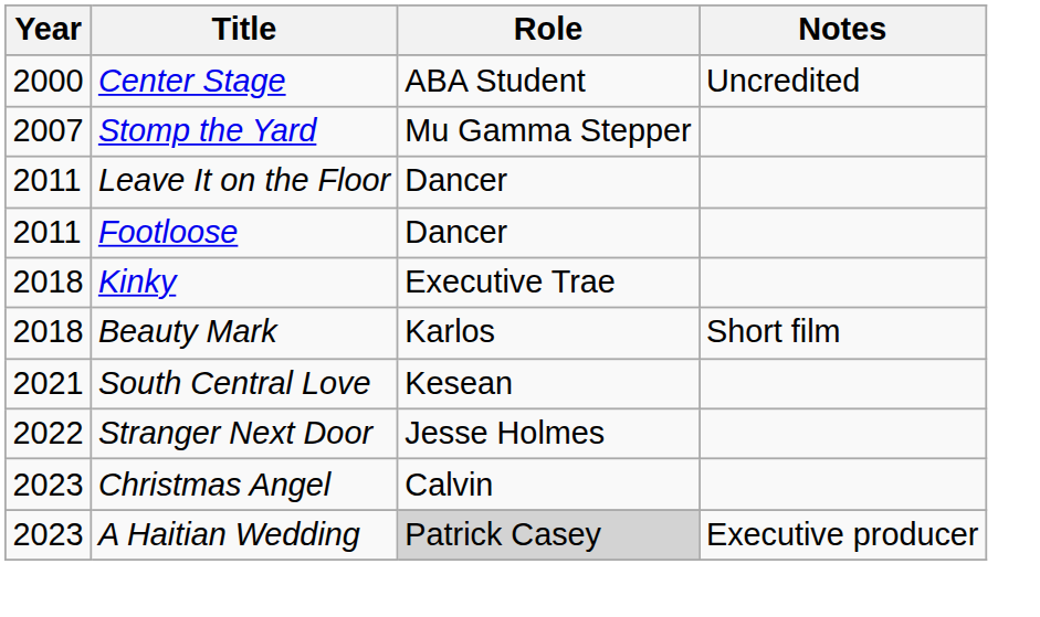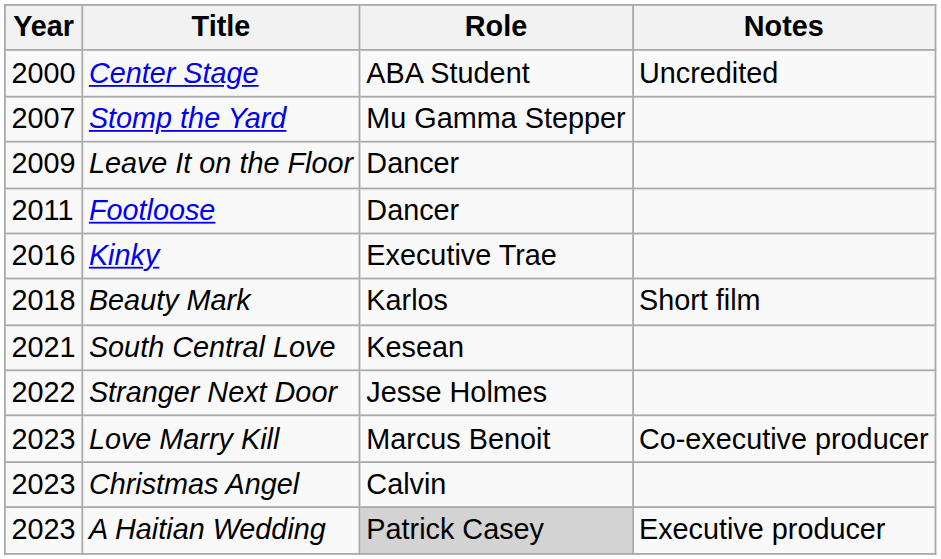 <table class="wikitable sortable">
 <tr>
 <th>Year</th>
 <th>Title</th>
 <th>Role</th>
 <th class="unsortable">Notes</th>
 </tr>
 <tr>
 <td>2000</td>
 <td><em><a href='#'>Center Stage</a></em></td>
 <td>ABA Student</td>
 <td>Uncredited</td>
 </tr>
 <tr>
 <td>2007</td>
 <td><em><a href='#'>Stomp the Yard</a></em></td>
 <td>Mu Gamma Stepper</td>
 <td></td>
 </tr>
 <tr>
-<td>2011</td>
+<td>2009</td>
 <td><em>Leave It on the Floor</em></td>
 <td>Dancer</td>
 <td></td>
 </tr>
 <tr>
 <td>2011</td>
 <td><em><a href='#'>Footloose</a></em></td>
 <td>Dancer</td>
 <td></td>
 </tr>
 <tr>
-<td>2018</td>
+<td>2016</td>
 <td><em><a href='#'>Kinky</a></em></td>
 <td>Executive Trae</td>
 <td></td>
 </tr>
 <tr>
 <td>2018</td>
 <td><em>Beauty Mark</em></td>
 <td>Karlos</td>
 <td>Short film</td>
 </tr>
 <tr>
 <td>2021</td>
 <td><em>South Central Love</em></td>
 <td>Kesean</td>
 <td></td>
 </tr>
 <tr>
 <td>2022</td>
 <td><em>Stranger Next Door</em></td>
 <td>Jesse Holmes</td>
 <td></td>
 </tr>
 <tr>
 <td>2023</td>
+<td><em>Love Marry Kill</em></td>
+<td>Marcus Benoit</td>
+<td>Co-executive producer</td>
+</tr>
+<tr>
+<td>2023</td>
 <td><em>Christmas Angel</em></td>
 <td>Calvin</td>
 <td></td>
 </tr>
 <tr>
 <td>2023</td>
 <td><em>A Haitian Wedding</em></td>
 <td style="background: lightgrey;">Patrick Casey</td>
 <td>Executive producer</td>
 </tr>
 </table>
